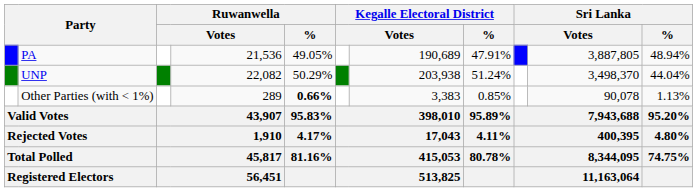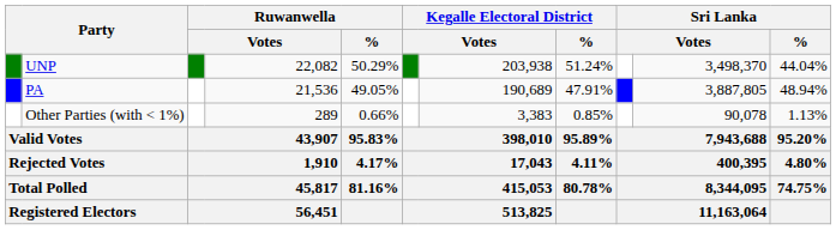 <table class="wikitable">
 <tr>
 <th colspan="2" width="144px"rowspan="2">Party</th>
 <th colspan="3" width="216px">Ruwanwella</th>
 <th colspan="3" width="216px"><a href='#'>Kegalle Electoral District</a></th>
 <th colspan="3" width="216px">Sri Lanka</th>
 </tr>
 <tr>
 <th colspan="2" width="144px">Votes</th>
 <th>%</th>
 <th colspan="2" width="144px">Votes</th>
 <th>%</th>
 <th colspan="2" width="144px">Votes</th>
 <th>%</th>
 </tr>
 <tr>
+<td style="background-color:green;" width="10px"></td>
+<td style="text-align:left;"><a href='#'>UNP</a></td>
+<td style="background-color:green;" width="10px"></td>
+<td style="text-align:right;">22,082</td>
+<td style="text-align:right;">50.29%</td>
+<td style="background-color:green;" width="10px"></td>
+<td style="text-align:right;">203,938</td>
+<td style="text-align:right;">51.24%</td>
+<td style="background-color:white;" width="10px"></td>
+<td style="text-align:right;">3,498,370</td>
+<td style="text-align:right;">44.04%</td>
+</tr>
+<tr>
 <td style="background-color:blue;" width="10px"></td>
 <td style="text-align:left;"><a href='#'>PA</a></td>
 <td style="background-color:white;" width="10px"></td>
 <td style="text-align:right;">21,536</td>
 <td style="text-align:right;">49.05%</td>
 <td style="background-color:white;" width="10px"></td>
 <td style="text-align:right;">190,689</td>
 <td style="text-align:right;">47.91%</td>
 <td style="background-color:blue;" width="10px"></td>
 <td style="text-align:right;">3,887,805</td>
 <td style="text-align:right;">48.94%</td>
 </tr>
 <tr>
-<td style="background-color:green;" width="10px"></td>
-<td style="text-align:left;"><a href='#'>UNP</a></td>
-<td style="background-color:green;" width="10px"></td>
-<td style="text-align:right;">22,082</td>
-<td style="text-align:right;">50.29%</td>
-<td style="background-color:green;" width="10px"></td>
-<td style="text-align:right;">203,938</td>
-<td style="text-align:right;">51.24%</td>
-<td style="background-color:white;" width="10px"></td>
-<td style="text-align:right;">3,498,370</td>
-<td style="text-align:right;">44.04%</td>
-</tr>
-<tr>
 <td style="background-color:white;" width="10px"></td>
 <td style="text-align:left;">Other Parties (with < 1%)</td>
 <td style="background-color:white;" width="10px"></td>
 <td style="text-align:right;">289</td>
-<td style="text-align:right;"><strong>0.66%</strong></td>
+<td style="text-align:right;">0.66%</td>
 <td style="background-color:white;" width="10px"></td>
 <td style="text-align:right;">3,383</td>
 <td style="text-align:right;">0.85%</td>
 <td style="background-color:white;" width="10px"></td>
 <td style="text-align:right;">90,078</td>
 <td style="text-align:right;">1.13%</td>
 </tr>
 <tr>
 <th colspan="2" width="144px"style="text-align:left;">Valid Votes</th>
 <th style="text-align:right;"colspan="2" width="144px">43,907</th>
 <th style="text-align:right;">95.83%</th>
 <th style="text-align:right;"colspan="2" width="144px">398,010</th>
 <th style="text-align:right;">95.89%</th>
 <th style="text-align:right;"colspan="2" width="144px">7,943,688</th>
 <th style="text-align:right;">95.20%</th>
 </tr>
 <tr>
 <th colspan="2" width="144px"style="text-align:left;">Rejected Votes</th>
 <th style="text-align:right;"colspan="2" width="144px">1,910</th>
 <th style="text-align:right;">4.17%</th>
 <th style="text-align:right;"colspan="2" width="144px">17,043</th>
 <th style="text-align:right;">4.11%</th>
 <th style="text-align:right;"colspan="2" width="144px">400,395</th>
 <th style="text-align:right;">4.80%</th>
 </tr>
 <tr>
 <th colspan="2" width="144px"style="text-align:left;">Total Polled</th>
 <th style="text-align:right;"colspan="2" width="144px">45,817</th>
 <th style="text-align:right;">81.16%</th>
 <th style="text-align:right;"colspan="2" width="144px">415,053</th>
 <th style="text-align:right;">80.78%</th>
 <th style="text-align:right;"colspan="2" width="144px">8,344,095</th>
 <th style="text-align:right;">74.75%</th>
 </tr>
 <tr>
 <th colspan="2" width="144px"style="text-align:left;">Registered Electors</th>
 <th style="text-align:right;"colspan="2" width="144px">56,451</th>
 <th></th>
 <th style="text-align:right;"colspan="2" width="144px">513,825</th>
 <th></th>
 <th style="text-align:right;"colspan="2" width="144px">11,163,064</th>
 <th></th>
 </tr>
 </table>
